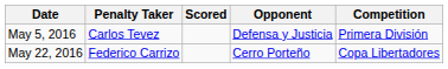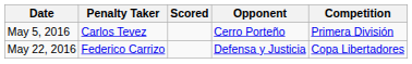 <table class="wikitable">
 <tr>
 <th>Date</th>
 <th>Penalty Taker</th>
 <th>Scored</th>
 <th>Opponent</th>
 <th>Competition</th>
 </tr>
 <tr>
 <td>May 5, 2016</td>
 <td><a href='#'>Carlos Tevez</a></td>
 <td></td>
-<td><a href='#'>Defensa y Justicia</a></td>
+<td><a href='#'>Cerro Porteño</a></td>
 <td><a href='#'>Primera División</a></td>
 </tr>
 <tr>
 <td>May 22, 2016</td>
 <td><a href='#'>Federico Carrizo</a></td>
 <td></td>
-<td><a href='#'>Cerro Porteño</a></td>
+<td><a href='#'>Defensa y Justicia</a></td>
 <td><a href='#'>Copa Libertadores</a></td>
 </tr>
 </table>
